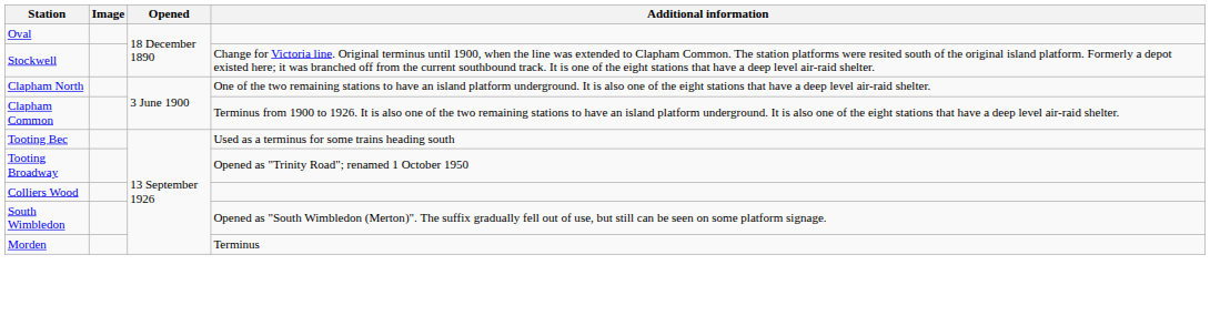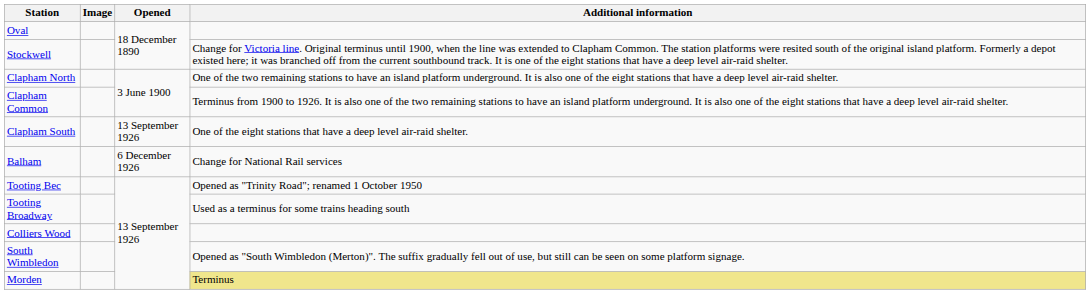 <table class="wikitable sortable">
 <tr>
 <th>Station</th>
 <th class=unsortable>Image</th>
 <th>Opened</th>
 <th>Additional information</th>
 </tr>
 <tr>
 <td><a href='#'>Oval</a></td>
 <td></td>
 <td rowspan="2">18 December 1890</td>
 <td></td>
 </tr>
 <tr>
 <td><a href='#'>Stockwell</a></td>
 <td></td>
 <td>Change for <a href='#'>Victoria line</a>. Original terminus until 1900, when the line was extended to Clapham Common. The station platforms were resited south of the original island platform. Formerly a depot existed here; it was branched off from the current southbound track. It is one of the eight stations that have a deep level air-raid shelter. </td>
 </tr>
 <tr>
 <td><a href='#'>Clapham North</a></td>
 <td></td>
 <td rowspan="2">3 June 1900</td>
 <td>One of the two remaining stations to have an island platform underground. It is also one of the eight stations that have a deep level air-raid shelter.</td>
 </tr>
 <tr>
 <td><a href='#'>Clapham Common</a></td>
 <td></td>
 <td>Terminus from 1900 to 1926. It is also one of the two remaining stations to have an island platform underground. It is also one of the eight stations that have a deep level air-raid shelter.</td>
 </tr>
 <tr>
+<td><a href='#'>Clapham South</a></td>
+<td></td>
+<td>13 September 1926</td>
+<td>One of the eight stations that have a deep level air-raid shelter.</td>
+</tr>
+<tr>
+<td><a href='#'>Balham</a> </td>
+<td></td>
+<td>6 December 1926</td>
+<td>Change for National Rail services</td>
+</tr>
+<tr>
 <td><a href='#'>Tooting Bec</a></td>
 <td></td>
 <td rowspan="5">13 September 1926</td>
-<td>Used as a terminus for some trains heading south</td>
+<td>Opened as "Trinity Road"; renamed 1 October 1950</td>
 </tr>
 <tr>
 <td><a href='#'>Tooting Broadway</a></td>
 <td></td>
-<td>Opened as "Trinity Road"; renamed 1 October 1950</td>
+<td>Used as a terminus for some trains heading south</td>
 </tr>
 <tr>
 <td><a href='#'>Colliers Wood</a></td>
 <td></td>
 <td></td>
 </tr>
 <tr>
 <td><a href='#'>South Wimbledon</a></td>
 <td></td>
 <td>Opened as "South Wimbledon (Merton)". The suffix gradually fell out of use, but still can be seen on some platform signage.</td>
 </tr>
 <tr>
 <td><a href='#'>Morden</a> </td>
 <td></td>
-<td>Terminus</td>
+<td style="background: khaki;">Terminus</td>
 </tr>
 </table>
